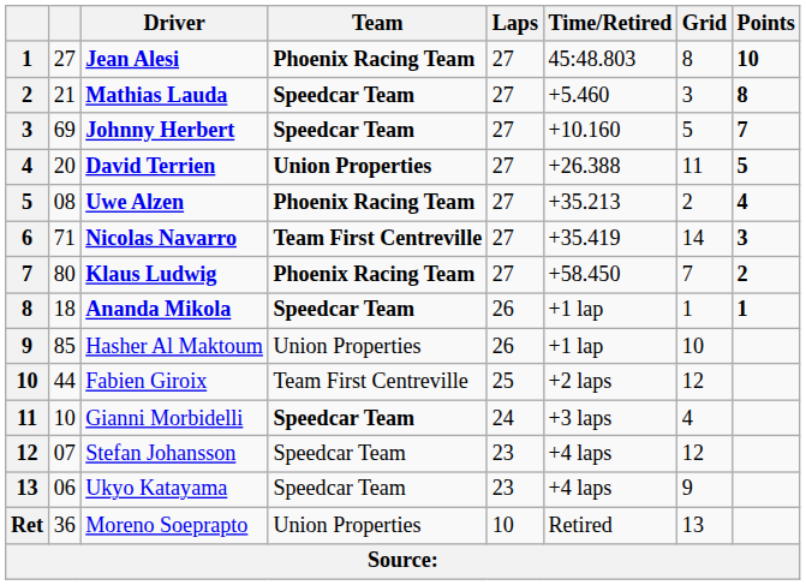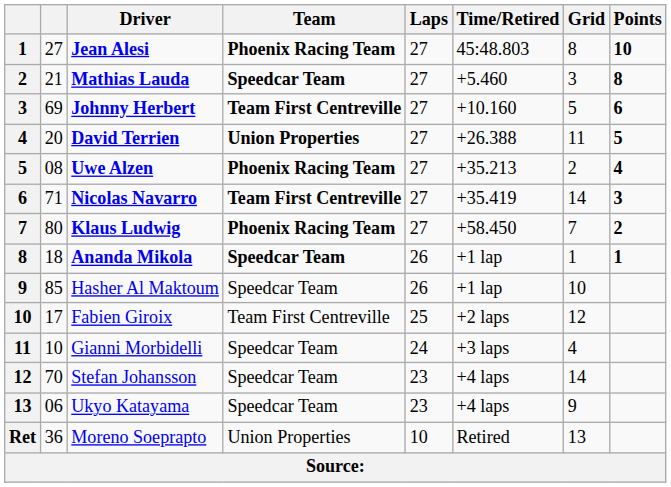 <table class="wikitable" style="font-size: 85%">
 <tr>
 <th></th>
 <th></th>
 <th>Driver</th>
 <th>Team</th>
 <th>Laps</th>
 <th>Time/Retired</th>
 <th>Grid</th>
 <th>Points</th>
 </tr>
 <tr>
 <th>1</th>
 <td>27</td>
 <td> <strong><a href='#'>Jean Alesi</a></strong></td>
 <td><strong>Phoenix Racing Team</strong></td>
 <td>27</td>
 <td>45:48.803</td>
 <td>8</td>
 <td><strong>10</strong></td>
 </tr>
 <tr>
 <th>2</th>
 <td>21</td>
 <td> <strong><a href='#'>Mathias Lauda</a></strong></td>
 <td><strong>Speedcar Team</strong></td>
 <td>27</td>
 <td>+5.460</td>
 <td>3</td>
 <td><strong>8</strong></td>
 </tr>
 <tr>
 <th>3</th>
 <td>69</td>
 <td> <strong><a href='#'>Johnny Herbert</a></strong></td>
-<td><strong>Speedcar Team</strong></td>
+<td><strong>Team First Centreville</strong></td>
 <td>27</td>
 <td>+10.160</td>
 <td>5</td>
-<td><strong>7</strong></td>
+<td><strong>6</strong></td>
 </tr>
 <tr>
 <th>4</th>
 <td>20</td>
 <td> <strong><a href='#'>David Terrien</a></strong></td>
 <td><strong>Union Properties</strong></td>
 <td>27</td>
 <td>+26.388</td>
 <td>11</td>
 <td><strong>5</strong></td>
 </tr>
 <tr>
 <th>5</th>
 <td>08</td>
 <td> <strong><a href='#'>Uwe Alzen</a></strong></td>
 <td><strong>Phoenix Racing Team</strong></td>
 <td>27</td>
 <td>+35.213</td>
 <td>2</td>
 <td><strong>4</strong></td>
 </tr>
 <tr>
 <th>6</th>
 <td>71</td>
 <td> <strong><a href='#'>Nicolas Navarro</a></strong></td>
 <td><strong>Team First Centreville</strong></td>
 <td>27</td>
 <td>+35.419</td>
 <td>14</td>
 <td><strong>3</strong></td>
 </tr>
 <tr>
 <th>7</th>
 <td>80</td>
 <td> <strong><a href='#'>Klaus Ludwig</a></strong></td>
 <td><strong>Phoenix Racing Team</strong></td>
 <td>27</td>
 <td>+58.450</td>
 <td>7</td>
 <td><strong>2</strong></td>
 </tr>
 <tr>
 <th>8</th>
 <td>18</td>
 <td> <strong><a href='#'>Ananda Mikola</a></strong></td>
 <td><strong>Speedcar Team</strong></td>
 <td>26</td>
 <td>+1 lap</td>
 <td>1</td>
 <td><strong>1</strong></td>
 </tr>
 <tr>
 <th>9</th>
 <td>85</td>
 <td> <a href='#'>Hasher Al Maktoum</a></td>
-<td>Union Properties</td>
+<td>Speedcar Team</td>
 <td>26</td>
 <td>+1 lap</td>
 <td>10</td>
 <td></td>
 </tr>
 <tr>
 <th>10</th>
-<td>44</td>
+<td>17</td>
 <td> <a href='#'>Fabien Giroix</a></td>
 <td>Team First Centreville</td>
 <td>25</td>
 <td>+2 laps</td>
 <td>12</td>
 <td></td>
 </tr>
 <tr>
 <th>11</th>
 <td>10</td>
 <td> <a href='#'>Gianni Morbidelli</a></td>
-<td><strong>Speedcar Team</strong></td>
+<td>Speedcar Team</td>
 <td>24</td>
 <td>+3 laps</td>
 <td>4</td>
 <td></td>
 </tr>
 <tr>
 <th>12</th>
-<td>07</td>
+<td>70</td>
 <td> <a href='#'>Stefan Johansson</a></td>
 <td>Speedcar Team</td>
 <td>23</td>
 <td>+4 laps</td>
-<td>12</td>
+<td>14</td>
 <td></td>
 </tr>
 <tr>
 <th>13</th>
 <td>06</td>
 <td> <a href='#'>Ukyo Katayama</a></td>
 <td>Speedcar Team</td>
 <td>23</td>
 <td>+4 laps</td>
 <td>9</td>
 <td></td>
 </tr>
 <tr>
 <th>Ret</th>
 <td>36</td>
 <td> <a href='#'>Moreno Soeprapto</a></td>
 <td>Union Properties</td>
 <td>10</td>
 <td>Retired</td>
 <td>13</td>
 <td></td>
 </tr>
 <tr>
 <th colspan="8">Source:</th>
 </tr>
 </table>
